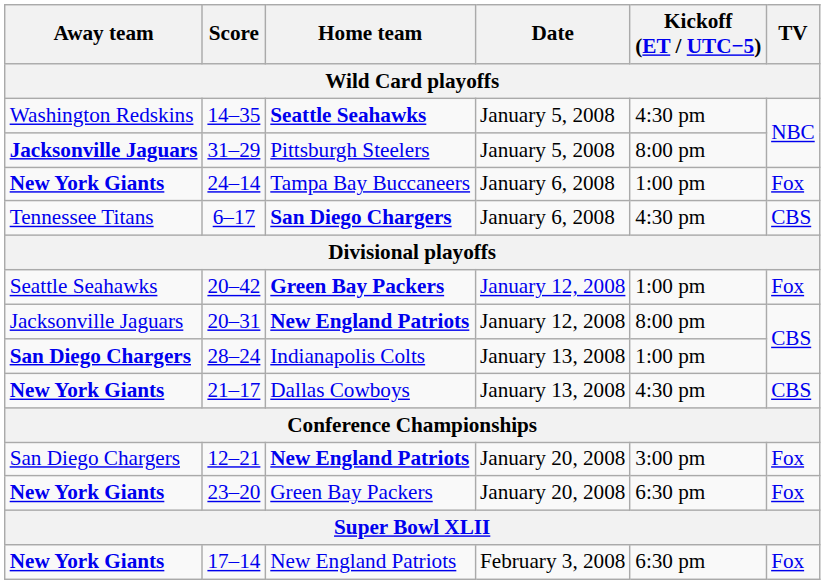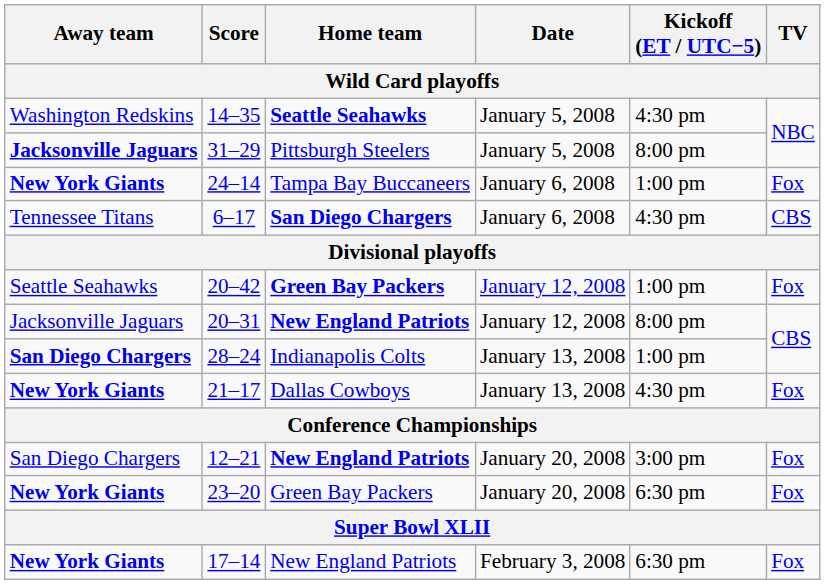 <table class="wikitable" align="center" style="font-size: 92%">
 <tr>
 <th>Away team</th>
 <th>Score</th>
 <th>Home team</th>
 <th>Date</th>
 <th>Kickoff<br>(<a href='#'>ET</a> / <a href='#'>UTC−5</a>)</th>
 <th>TV</th>
 </tr>
 <tr>
 <th colspan=7>Wild Card playoffs</th>
 </tr>
 <tr>
 <td><a href='#'>Washington Redskins</a></td>
 <td align=center><a href='#'>14–35</a></td>
 <td><strong><a href='#'>Seattle Seahawks</a></strong></td>
 <td>January 5, 2008</td>
 <td>4:30 pm</td>
 <td rowspan="2"><a href='#'>NBC</a></td>
 </tr>
 <tr>
 <td><strong><a href='#'>Jacksonville Jaguars</a></strong></td>
 <td align=center><a href='#'>31–29</a></td>
 <td><a href='#'>Pittsburgh Steelers</a></td>
 <td>January 5, 2008</td>
 <td>8:00 pm</td>
 </tr>
 <tr>
 <td><strong><a href='#'>New York Giants</a></strong></td>
 <td align=center><a href='#'>24–14</a></td>
 <td><a href='#'>Tampa Bay Buccaneers</a></td>
 <td>January 6, 2008</td>
 <td>1:00 pm</td>
 <td><a href='#'>Fox</a></td>
 </tr>
 <tr>
 <td><a href='#'>Tennessee Titans</a></td>
 <td align=center><a href='#'>6–17</a></td>
 <td><strong><a href='#'>San Diego Chargers</a></strong></td>
 <td>January 6, 2008</td>
 <td>4:30 pm</td>
 <td><a href='#'>CBS</a></td>
 </tr>
 <tr>
 <th colspan=7>Divisional playoffs</th>
 </tr>
 <tr>
 <td><a href='#'>Seattle Seahawks</a></td>
 <td align=center><a href='#'>20–42</a></td>
 <td><strong><a href='#'>Green Bay Packers</a></strong></td>
 <td><a href='#'>January 12, 2008</a></td>
 <td>1:00 pm</td>
 <td><a href='#'>Fox</a></td>
 </tr>
 <tr>
 <td><a href='#'>Jacksonville Jaguars</a></td>
 <td align=center><a href='#'>20–31</a></td>
 <td><strong><a href='#'>New England Patriots</a></strong></td>
 <td>January 12, 2008</td>
 <td>8:00 pm</td>
 <td rowspan="2"><a href='#'>CBS</a></td>
 </tr>
 <tr>
 <td><strong><a href='#'>San Diego Chargers</a></strong></td>
 <td align=center><a href='#'>28–24</a></td>
 <td><a href='#'>Indianapolis Colts</a></td>
 <td>January 13, 2008</td>
 <td>1:00 pm</td>
 </tr>
 <tr>
 <td><strong><a href='#'>New York Giants</a></strong></td>
 <td align=center><a href='#'>21–17</a></td>
 <td><a href='#'>Dallas Cowboys</a></td>
 <td>January 13, 2008</td>
 <td>4:30 pm</td>
-<td><a href='#'>CBS</a></td>
+<td><a href='#'>Fox</a></td>
 </tr>
 <tr>
 <th colspan=7>Conference Championships</th>
 </tr>
 <tr>
 <td><a href='#'>San Diego Chargers</a></td>
 <td align=center><a href='#'>12–21</a></td>
 <td><strong><a href='#'>New England Patriots</a></strong></td>
 <td>January 20, 2008</td>
 <td>3:00 pm</td>
 <td><a href='#'>Fox</a></td>
 </tr>
 <tr>
 <td><strong><a href='#'>New York Giants</a></strong></td>
 <td align=center><a href='#'>23–20 </a></td>
 <td><a href='#'>Green Bay Packers</a></td>
 <td>January 20, 2008</td>
 <td>6:30 pm</td>
 <td><a href='#'>Fox</a></td>
 </tr>
 <tr>
 <th colspan=7><a href='#'>Super Bowl XLII</a><br></th>
 </tr>
 <tr>
 <td><strong><a href='#'>New York Giants</a></strong></td>
 <td align=center><a href='#'>17–14</a></td>
 <td><a href='#'>New England Patriots</a></td>
 <td>February 3, 2008</td>
 <td>6:30 pm</td>
 <td><a href='#'>Fox</a></td>
 </tr>
 </table>
